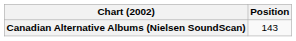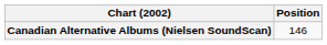 <table class="wikitable plainrowheaders">
 <tr>
 <th scope="col">Chart (2002)</th>
 <th scope="col">Position</th>
 </tr>
 <tr>
 <th scope="row">Canadian Alternative Albums (Nielsen SoundScan)</th>
-<td align=center>143</td>
+<td align=center>146</td>
 </tr>
 </table>
